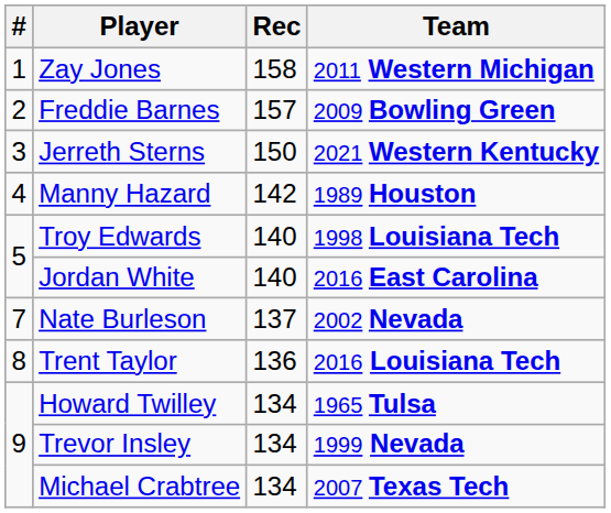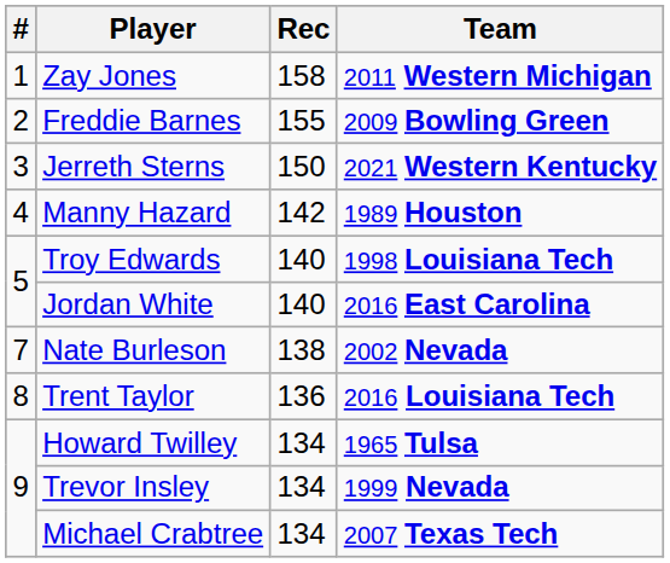 <table class="wikitable" style="font-size:90%; white-space: nowrap;">
 <tr>
 <th>#</th>
 <th>Player</th>
 <th>Rec</th>
 <th>Team</th>
 </tr>
 <tr>
 <td>1</td>
 <td><a href='#'>Zay Jones</a></td>
 <td>158</td>
 <td><small><a href='#'>2011</a></small> <strong><a href='#'>Western Michigan</a></strong></td>
 </tr>
 <tr>
 <td>2</td>
 <td><a href='#'>Freddie Barnes</a></td>
-<td>157</td>
+<td>155</td>
 <td><small> <a href='#'>2009</a> </small> <strong><a href='#'>Bowling Green</a></strong></td>
 </tr>
 <tr>
 <td>3</td>
 <td><a href='#'>Jerreth Sterns</a></td>
 <td>150</td>
 <td><small> <a href='#'>2021</a> </small> <strong><a href='#'>Western Kentucky</a></strong></td>
 </tr>
 <tr>
 <td>4</td>
 <td><a href='#'>Manny Hazard</a></td>
 <td>142</td>
 <td><small> <a href='#'>1989</a> </small> <strong><a href='#'>Houston</a></strong></td>
 </tr>
 <tr>
 <td rowspan=2>5</td>
 <td><a href='#'>Troy Edwards</a></td>
 <td>140</td>
 <td><small><a href='#'>1998</a> </small> <strong><a href='#'>Louisiana Tech</a></strong></td>
 </tr>
 <tr>
 <td><a href='#'>Jordan White</a></td>
 <td>140</td>
 <td><small> <a href='#'>2016</a> </small> <strong><a href='#'>East Carolina</a></strong></td>
 </tr>
 <tr>
 <td>7</td>
 <td><a href='#'>Nate Burleson</a></td>
-<td>137</td>
+<td>138</td>
 <td><small> <a href='#'>2002</a> </small> <strong><a href='#'>Nevada</a></strong></td>
 </tr>
 <tr>
 <td>8</td>
 <td><a href='#'>Trent Taylor</a></td>
 <td>136</td>
 <td><small> <a href='#'>2016</a></small> <strong><a href='#'>Louisiana Tech</a></strong></td>
 </tr>
 <tr>
 <td rowspan=3>9</td>
 <td><a href='#'>Howard Twilley</a></td>
 <td>134</td>
 <td><small> <a href='#'>1965</a> </small> <strong><a href='#'>Tulsa</a></strong></td>
 </tr>
 <tr>
 <td><a href='#'>Trevor Insley</a></td>
 <td>134</td>
 <td><small><a href='#'>1999</a></small> <strong><a href='#'>Nevada</a></strong></td>
 </tr>
 <tr>
 <td><a href='#'>Michael Crabtree</a></td>
 <td>134</td>
 <td><small> <a href='#'>2007</a> </small> <strong><a href='#'>Texas Tech</a></strong></td>
 </tr>
 </table>
